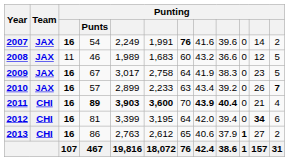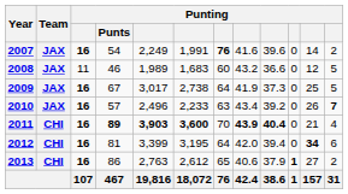 <table class=wikitable style="text-align:center;">
 <tr>
 <th rowspan="2">Year</th>
 <th rowspan="2">Team</th>
 <th colspan="10">Punting</th>
 </tr>
 <tr>
 <th></th>
 <th>Punts</th>
 <th></th>
 <th></th>
 <th></th>
 <th></th>
 <th></th>
 <th></th>
 <th></th>
 <th></th>
 </tr>
 <tr>
 <th><a href='#'>2007</a></th>
 <th><a href='#'>JAX</a></th>
 <td><strong>16</strong></td>
 <td>54</td>
 <td>2,249</td>
 <td>1,991</td>
 <td><strong>76</strong></td>
 <td>41.6</td>
 <td>39.6</td>
 <td>0</td>
 <td>14</td>
 <td>2</td>
 </tr>
 <tr>
 <th><a href='#'>2008</a></th>
 <th><a href='#'>JAX</a></th>
 <td>11</td>
 <td>46</td>
 <td>1,989</td>
 <td>1,683</td>
 <td>60</td>
 <td>43.2</td>
 <td>36.6</td>
 <td>0</td>
 <td>12</td>
 <td>5</td>
 </tr>
 <tr>
 <th><a href='#'>2009</a></th>
 <th><a href='#'>JAX</a></th>
 <td><strong>16</strong></td>
 <td>67</td>
 <td>3,017</td>
-<td>2,758</td>
+<td>2,738</td>
 <td>64</td>
 <td>41.9</td>
-<td>38.3</td>
+<td>37.3</td>
 <td>0</td>
-<td>23</td>
+<td>25</td>
 <td>5</td>
 </tr>
 <tr>
 <th><a href='#'>2010</a></th>
 <th><a href='#'>JAX</a></th>
 <td><strong>16</strong></td>
 <td>57</td>
-<td>2,899</td>
+<td>2,496</td>
 <td>2,233</td>
 <td>63</td>
 <td>43.4</td>
 <td>39.2</td>
 <td>0</td>
 <td>26</td>
 <td><strong>7</strong></td>
 </tr>
 <tr>
 <th><a href='#'>2011</a></th>
 <th><a href='#'>CHI</a></th>
 <td><strong>16</strong></td>
 <td><strong>89</strong></td>
 <td><strong>3,903</strong></td>
 <td><strong>3,600</strong></td>
 <td>70</td>
 <td><strong>43.9</strong></td>
 <td><strong>40.4</strong></td>
 <td>0</td>
 <td>21</td>
 <td>4</td>
 </tr>
 <tr>
 <th><a href='#'>2012</a></th>
 <th><a href='#'>CHI</a></th>
 <td><strong>16</strong></td>
 <td>81</td>
 <td>3,399</td>
 <td>3,195</td>
 <td>64</td>
 <td>42.0</td>
 <td>39.4</td>
 <td>0</td>
 <td><strong>34</strong></td>
 <td>6</td>
 </tr>
 <tr>
 <th><a href='#'>2013</a></th>
 <th><a href='#'>CHI</a></th>
 <td><strong>16</strong></td>
 <td>86</td>
 <td>2,763</td>
 <td>2,612</td>
 <td>65</td>
 <td>40.6</td>
 <td>37.9</td>
 <td><strong>1</strong></td>
 <td>27</td>
 <td>2</td>
 </tr>
 <tr>
 <th colspan="2"></th>
 <th>107</th>
 <th>467</th>
 <th>19,816</th>
 <th>18,072</th>
 <th>76</th>
 <th>42.4</th>
 <th>38.6</th>
 <th>1</th>
 <th>157</th>
 <th>31</th>
 </tr>
 </table>
